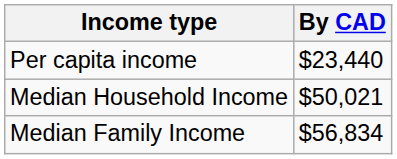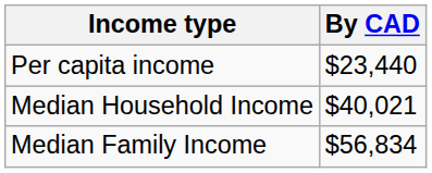 <table class="wikitable">
 <tr>
 <th>Income type</th>
 <th>By <a href='#'>CAD</a></th>
 </tr>
 <tr>
 <td>Per capita income</td>
 <td>$23,440</td>
 </tr>
 <tr>
 <td>Median Household Income</td>
-<td>$50,021</td>
+<td>$40,021</td>
 </tr>
 <tr>
 <td>Median Family Income</td>
 <td>$56,834</td>
 </tr>
 </table>
